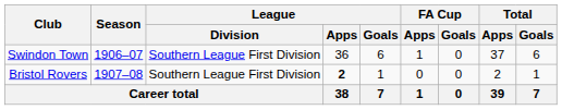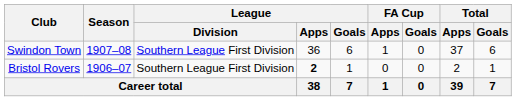 <table class="wikitable" style="text-align: center;">
 <tr>
 <th rowspan="2">Club</th>
 <th rowspan="2">Season</th>
 <th colspan="3">League</th>
 <th colspan="2">FA Cup</th>
 <th colspan="2">Total</th>
 </tr>
 <tr>
 <th>Division</th>
 <th>Apps</th>
 <th>Goals</th>
 <th>Apps</th>
 <th>Goals</th>
 <th>Apps</th>
 <th>Goals</th>
 </tr>
 <tr>
 <td><a href='#'>Swindon Town</a></td>
-<td><a href='#'>1906–07</a></td>
+<td><a href='#'>1907–08</a></td>
 <td><a href='#'>Southern League</a> First Division</td>
 <td>36</td>
 <td>6</td>
 <td>1</td>
 <td>0</td>
 <td>37</td>
 <td>6</td>
 </tr>
 <tr>
 <td><a href='#'>Bristol Rovers</a></td>
-<td><a href='#'>1907–08</a></td>
+<td><a href='#'>1906–07</a></td>
 <td>Southern League First Division</td>
 <td><strong>2</strong></td>
 <td>1</td>
 <td>0</td>
 <td>0</td>
 <td>2</td>
 <td>1</td>
 </tr>
 <tr>
 <th colspan="3">Career total</th>
 <th>38</th>
 <th>7</th>
 <th>1</th>
 <th>0</th>
 <th>39</th>
 <th>7</th>
 </tr>
 </table>
